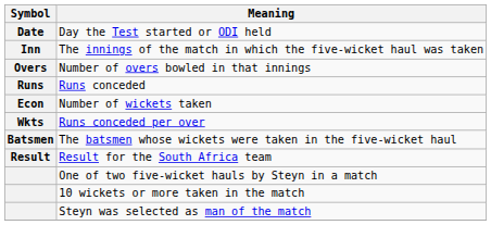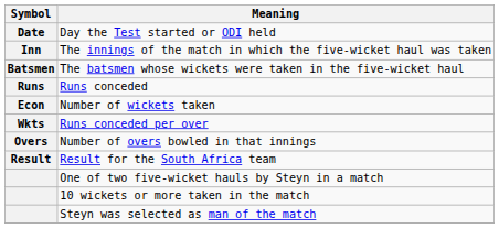 <table class="wikitable">
 <tr>
 <th>Symbol</th>
 <th>Meaning</th>
 </tr>
 <tr>
 <th>Date</th>
 <td>Day the <a href='#'>Test</a> started or <a href='#'>ODI</a> held</td>
 </tr>
 <tr>
 <th>Inn</th>
 <td>The <a href='#'>innings</a> of the match in which the five-wicket haul was taken</td>
 </tr>
 <tr>
-<th>Overs</th>
-<td>Number of <a href='#'>overs</a> bowled in that innings</td>
+<th>Batsmen</th>
+<td>The <a href='#'>batsmen</a> whose wickets were taken in the five-wicket haul</td>
 </tr>
 <tr>
 <th>Runs</th>
 <td><a href='#'>Runs</a> conceded</td>
 </tr>
 <tr>
 <th>Econ</th>
 <td>Number of <a href='#'>wickets</a> taken</td>
 </tr>
 <tr>
 <th>Wkts</th>
 <td><a href='#'>Runs conceded per over</a></td>
 </tr>
 <tr>
-<th>Batsmen</th>
-<td>The <a href='#'>batsmen</a> whose wickets were taken in the five-wicket haul</td>
+<th>Overs</th>
+<td>Number of <a href='#'>overs</a> bowled in that innings</td>
 </tr>
 <tr>
 <th>Result</th>
 <td><a href='#'>Result</a> for the <a href='#'>South Africa</a> team</td>
 </tr>
 <tr>
 <th></th>
 <td>One of two five-wicket hauls by Steyn in a match</td>
 </tr>
 <tr>
 <th></th>
 <td>10 wickets or more taken in the match</td>
 </tr>
 <tr>
 <th></th>
 <td>Steyn was selected as <a href='#'>man of the match</a></td>
 </tr>
 <tr>
 </tr>
 </table>
